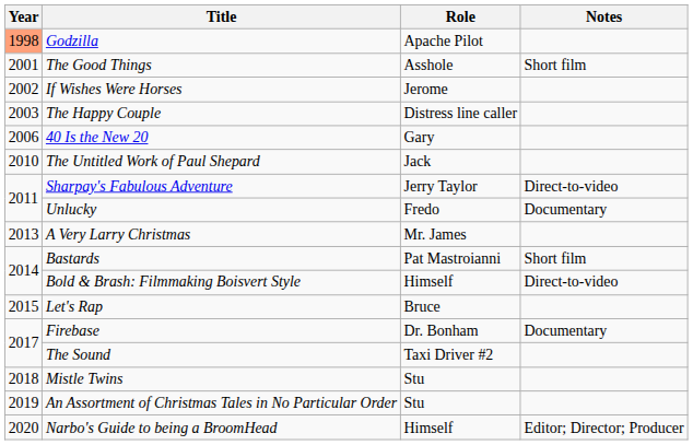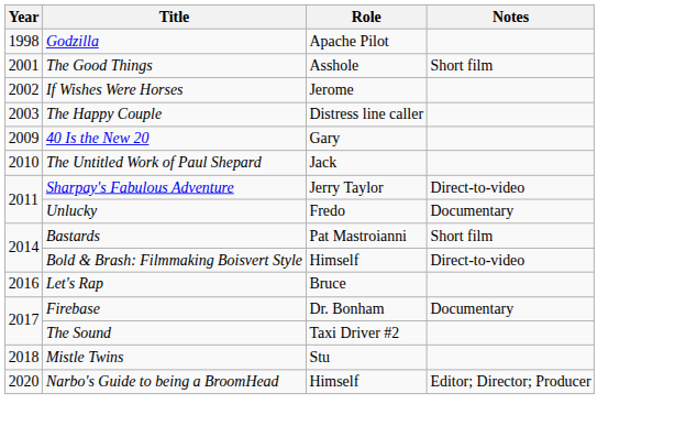 <table class="wikitable sortable">
 <tr>
 <th>Year</th>
 <th>Title</th>
 <th>Role</th>
 <th class="unsortable">Notes</th>
 </tr>
 <tr>
-<td style="background: lightsalmon;">1998</td>
+<td>1998</td>
 <td><em><a href='#'>Godzilla</a></em></td>
 <td>Apache Pilot</td>
 <td></td>
 </tr>
 <tr>
 <td>2001</td>
 <td data-sort-value="Good Things, The"><em>The Good Things</em></td>
 <td>Asshole</td>
 <td>Short film</td>
 </tr>
 <tr>
 <td>2002</td>
 <td><em>If Wishes Were Horses</em></td>
 <td>Jerome</td>
 <td></td>
 </tr>
 <tr>
 <td>2003</td>
 <td data-sort-value="Happy Couple, The"><em>The Happy Couple</em></td>
 <td>Distress line caller</td>
 <td></td>
 </tr>
 <tr>
-<td>2006</td>
+<td>2009</td>
 <td><em><a href='#'>40 Is the New 20</a></em></td>
 <td>Gary</td>
 <td></td>
 </tr>
 <tr>
 <td>2010</td>
 <td data-sort-value="Untitled Work of Paul Shepard, The"><em>The Untitled Work of Paul Shepard</em></td>
 <td>Jack</td>
 <td></td>
 </tr>
 <tr>
 <td rowspan=2>2011</td>
 <td><em><a href='#'>Sharpay's Fabulous Adventure</a></em></td>
 <td>Jerry Taylor</td>
 <td>Direct-to-video</td>
 </tr>
 <tr>
 <td><em>Unlucky</em></td>
 <td>Fredo</td>
 <td>Documentary</td>
 </tr>
 <tr>
-<td>2013</td>
-<td data-sort-value="Very Larry Christmas, A"><em>A Very Larry Christmas</em></td>
-<td>Mr. James</td>
-<td></td>
-</tr>
-<tr>
 <td rowspan=2>2014</td>
 <td><em>Bastards</em></td>
 <td>Pat Mastroianni</td>
 <td>Short film</td>
 </tr>
 <tr>
 <td><em>Bold & Brash: Filmmaking Boisvert Style</em></td>
 <td>Himself</td>
 <td>Direct-to-video</td>
 </tr>
 <tr>
-<td>2015</td>
+<td>2016</td>
 <td><em>Let's Rap</em></td>
 <td>Bruce</td>
 <td></td>
 </tr>
 <tr>
 <td rowspan=2>2017</td>
 <td><em>Firebase</em></td>
 <td>Dr. Bonham</td>
 <td>Documentary</td>
 </tr>
 <tr>
 <td data-sort-value="Sound, The"><em>The Sound</em></td>
 <td>Taxi Driver #2</td>
 <td></td>
 </tr>
 <tr>
 <td>2018</td>
 <td><em>Mistle Twins</em></td>
 <td>Stu</td>
 <td></td>
 </tr>
 <tr>
-<td>2019</td>
-<td><em>An Assortment of Christmas Tales in No Particular Order</em></td>
-<td>Stu</td>
-<td></td>
-</tr>
-<tr>
 <td>2020</td>
 <td><em>Narbo's Guide to being a BroomHead</em></td>
 <td>Himself</td>
 <td>Editor; Director; Producer</td>
 </tr>
 </table>
